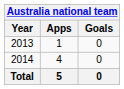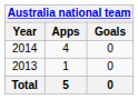 <table class="wikitable" style="text-align:center">
 <tr>
 <th colspan=3><a href='#'>Australia national team</a></th>
 </tr>
 <tr>
 <th>Year</th>
 <th>Apps</th>
 <th>Goals</th>
 </tr>
 <tr>
-<td>2013</td>
-<td>1</td>
+<td>2014</td>
+<td>4</td>
 <td>0</td>
 </tr>
 <tr>
-<td>2014</td>
-<td>4</td>
+<td>2013</td>
+<td>1</td>
 <td>0</td>
 </tr>
 <tr>
 <th>Total</th>
 <th>5</th>
 <th>0</th>
 </tr>
 </table>
